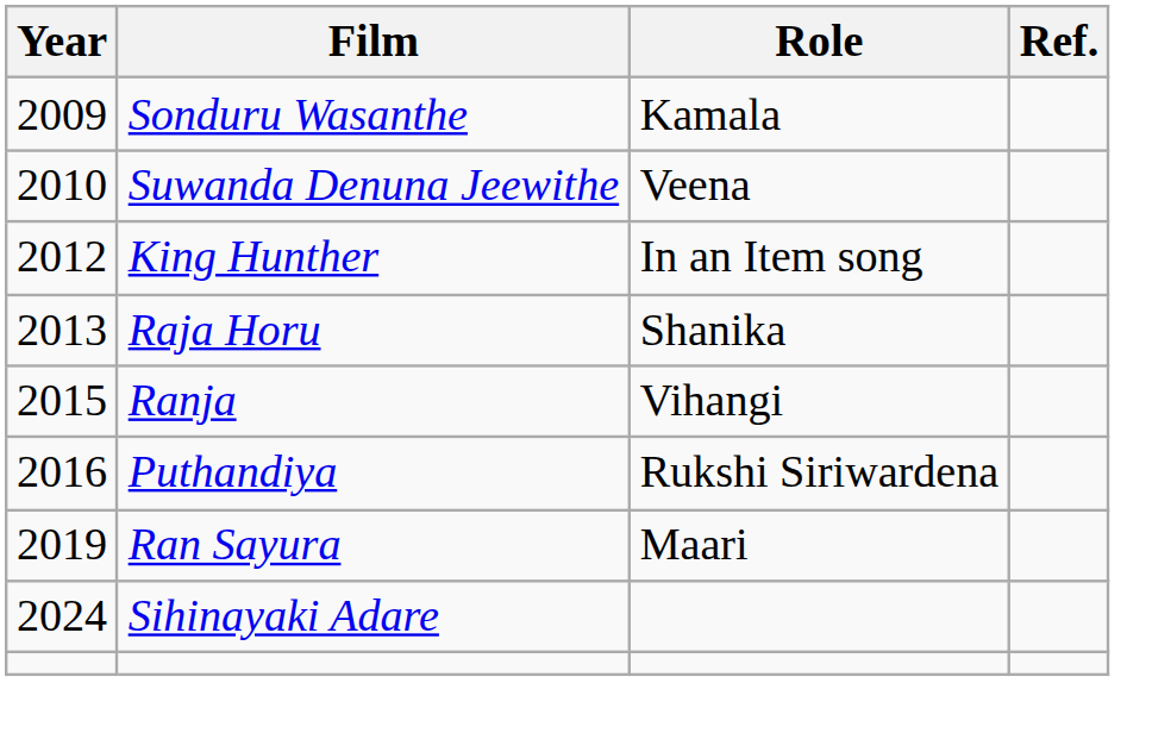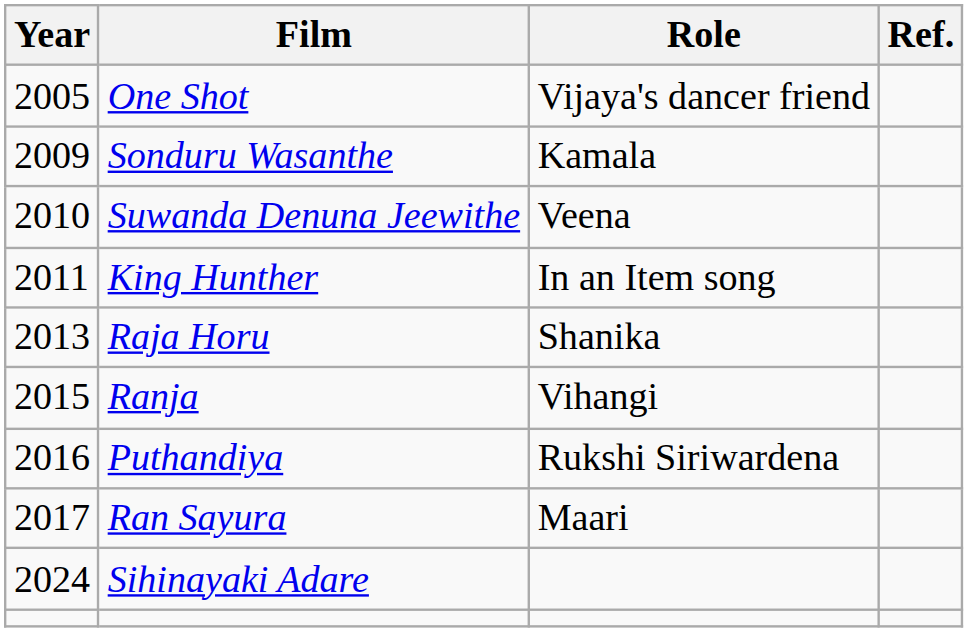 <table class="wikitable">
 <tr>
 <th>Year</th>
 <th>Film</th>
 <th>Role</th>
 <th>Ref.</th>
+</tr>
+<tr>
+<td>2005</td>
+<td><em><a href='#'>One Shot</a></em></td>
+<td>Vijaya's dancer friend</td>
+<td></td>
 </tr>
 <tr>
 <td>2009</td>
 <td><em><a href='#'>Sonduru Wasanthe</a></em></td>
 <td>Kamala</td>
 <td></td>
 </tr>
 <tr>
 <td>2010</td>
 <td><em><a href='#'>Suwanda Denuna Jeewithe</a></em></td>
 <td>Veena</td>
 <td></td>
 </tr>
 <tr>
-<td>2012</td>
+<td>2011</td>
 <td><em><a href='#'>King Hunther</a></em></td>
 <td>In an Item song</td>
 <td></td>
 </tr>
 <tr>
 <td>2013</td>
 <td><em><a href='#'>Raja Horu</a></em></td>
 <td>Shanika</td>
 <td></td>
 </tr>
 <tr>
 <td>2015</td>
 <td><em><a href='#'>Ranja</a></em></td>
 <td>Vihangi</td>
 <td></td>
 </tr>
 <tr>
 <td>2016</td>
 <td><em><a href='#'>Puthandiya</a></em></td>
 <td>Rukshi Siriwardena</td>
 <td></td>
 </tr>
 <tr>
-<td>2019</td>
+<td>2017</td>
 <td><em><a href='#'>Ran Sayura</a></em></td>
 <td>Maari</td>
 <td></td>
 </tr>
 <tr>
 <td>2024</td>
 <td><em><a href='#'>Sihinayaki Adare</a></em></td>
 <td></td>
 <td></td>
 </tr>
 <tr>
 <td></td>
 <td></td>
 <td></td>
 <td></td>
 </tr>
 </table>
